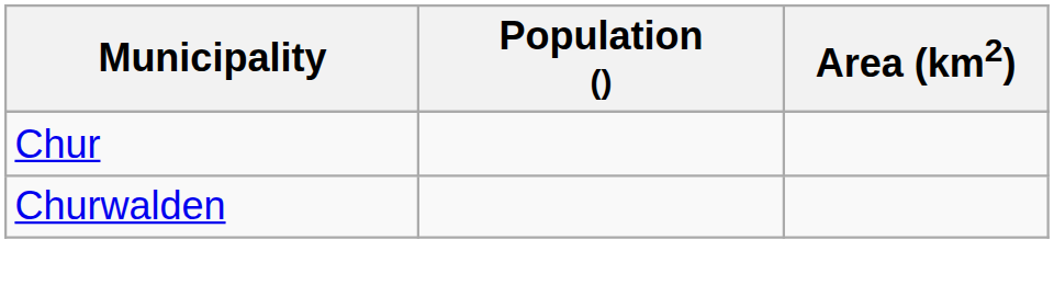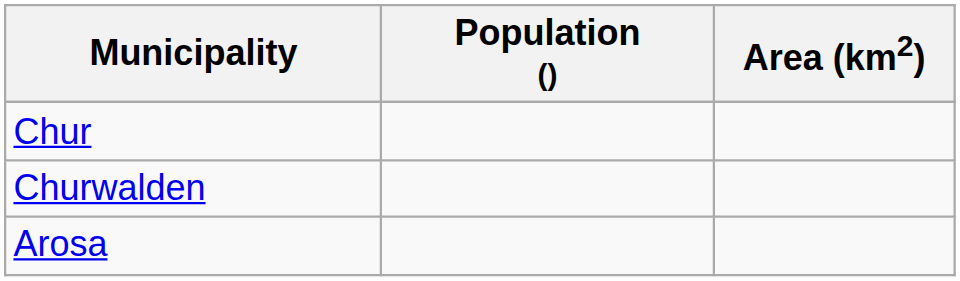 <table class="wikitable">
 <tr>
 <th width="160">Municipality</th>
 <th width="140">Population <br><small>()</small></th>
 <th width="100">Area (km<sup>2</sup>)</th>
 </tr>
 <tr>
 </tr>
 <tr>
 <td><a href='#'>Chur</a></td>
 <td align="center"></td>
 <td align="center"></td>
 </tr>
 <tr>
 <td><a href='#'>Churwalden</a></td>
 <td align="center"></td>
 <td align="center"></td>
 </tr>
+<tr>
+<td><a href='#'>Arosa</a></td>
+<td align="center"></td>
+<td align="center"></td>
+</tr>
 </table>
